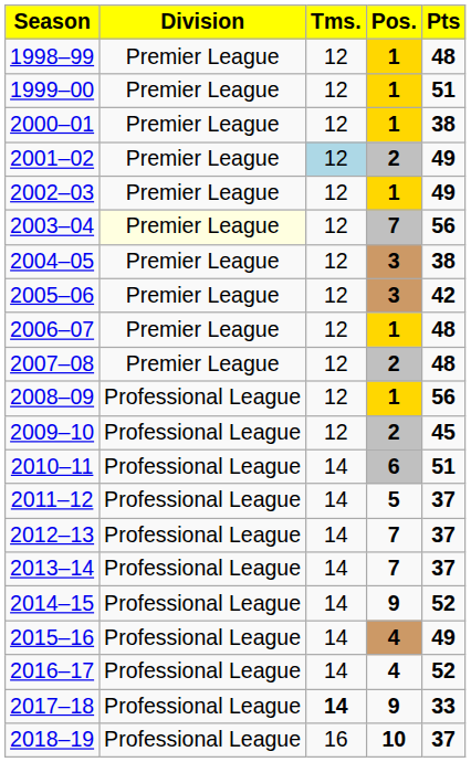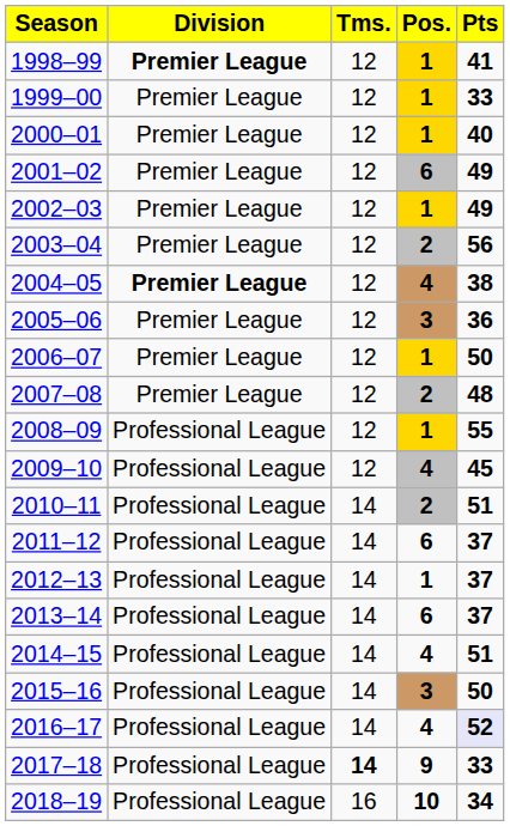 <table class="wikitable">
 <tr>
 <th style="color:#000000; background:Yellow;">Season</th>
 <th style="color:#000000; background:Yellow;">Division</th>
 <th style="color:#000000; background:Yellow;">Tms.</th>
 <th style="color:#000000; background:Yellow;">Pos.</th>
 <th style="color:#000000; background:Yellow;">Pts</th>
 </tr>
 <tr>
 <td align=center><a href='#'>1998–99</a></td>
-<td align=center>Premier League</td>
+<td align=center><strong>Premier League</strong></td>
 <td align=center>12</td>
 <td align=center bgcolor=Gold><strong>1</strong></td>
-<td align=center><strong>48</strong></td>
+<td align=center><strong>41</strong></td>
 </tr>
 <tr>
 <td align=center><a href='#'>1999–00</a></td>
 <td align=center>Premier League</td>
 <td align=center>12</td>
 <td align=center bgcolor=Gold><strong>1</strong></td>
-<td align=center><strong>51</strong></td>
+<td align=center><strong>33</strong></td>
 </tr>
 <tr>
 <td align=center><a href='#'>2000–01</a></td>
 <td align=center>Premier League</td>
 <td align=center>12</td>
 <td align=center bgcolor=Gold><strong>1</strong></td>
-<td align=center><strong>38</strong></td>
+<td align=center><strong>40</strong></td>
 </tr>
 <tr>
 <td align=center><a href='#'>2001–02</a></td>
 <td align=center>Premier League</td>
-<td align=center style="background: lightblue;">12</td>
-<td align=center bgcolor=Silver><strong>2</strong></td>
+<td align=center>12</td>
+<td align=center bgcolor=Silver><strong>6</strong></td>
 <td align=center><strong>49</strong></td>
 </tr>
 <tr>
 <td align=center><a href='#'>2002–03</a></td>
 <td align=center>Premier League</td>
 <td align=center>12</td>
 <td align=center bgcolor=Gold><strong>1</strong></td>
 <td align=center><strong>49</strong></td>
 </tr>
 <tr>
 <td align=center><a href='#'>2003–04</a></td>
-<td align=center style="background: lightyellow;">Premier League</td>
+<td align=center>Premier League</td>
 <td align=center>12</td>
-<td align=center bgcolor=Silver><strong>7</strong></td>
+<td align=center bgcolor=Silver><strong>2</strong></td>
 <td align=center><strong>56</strong></td>
 </tr>
 <tr>
 <td align=center><a href='#'>2004–05</a></td>
-<td align=center>Premier League</td>
+<td align=center><strong>Premier League</strong></td>
 <td align=center>12</td>
-<td align=center bgcolor=#c96><strong>3</strong></td>
+<td align=center bgcolor=#c96><strong>4</strong></td>
 <td align=center><strong>38</strong></td>
 </tr>
 <tr>
 <td align=center><a href='#'>2005–06</a></td>
 <td align=center>Premier League</td>
 <td align=center>12</td>
 <td align=center bgcolor=#c96><strong>3</strong></td>
-<td align=center><strong>42</strong></td>
+<td align=center><strong>36</strong></td>
 </tr>
 <tr>
 <td align=center><a href='#'>2006–07</a></td>
 <td align=center>Premier League</td>
 <td align=center>12</td>
 <td align=center bgcolor=Gold><strong>1</strong></td>
-<td align=center><strong>48</strong></td>
+<td align=center><strong>50</strong></td>
 </tr>
 <tr>
 <td align=center><a href='#'>2007–08</a></td>
 <td align=center>Premier League</td>
 <td align=center>12</td>
 <td align=center bgcolor=Silver><strong>2</strong></td>
 <td align=center><strong>48</strong></td>
 </tr>
 <tr>
 <td align=center><a href='#'>2008–09</a></td>
 <td align=center>Professional League</td>
 <td align=center>12</td>
 <td align=center bgcolor=Gold><strong>1</strong></td>
-<td align=center><strong>56</strong></td>
+<td align=center><strong>55</strong></td>
 </tr>
 <tr>
 <td align=center><a href='#'>2009–10</a></td>
 <td align=center>Professional League</td>
 <td align=center>12</td>
-<td align=center bgcolor=Silver><strong>2</strong></td>
+<td align=center bgcolor=Silver><strong>4</strong></td>
 <td align=center><strong>45</strong></td>
 </tr>
 <tr>
 <td align=center><a href='#'>2010–11</a></td>
 <td align=center>Professional League</td>
 <td align=center>14</td>
-<td align=center bgcolor=Silver><strong>6</strong></td>
+<td align=center bgcolor=Silver><strong>2</strong></td>
 <td align=center><strong>51</strong></td>
 </tr>
 <tr>
 <td align=center><a href='#'>2011–12</a></td>
 <td align=center>Professional League</td>
 <td align=center>14</td>
-<td align=center><strong>5</strong></td>
+<td align=center><strong>6</strong></td>
 <td align=center><strong>37</strong></td>
 </tr>
 <tr>
 <td align=center><a href='#'>2012–13</a></td>
 <td align=center>Professional League</td>
 <td align=center>14</td>
-<td align=center><strong>7</strong></td>
+<td align=center><strong>1</strong></td>
 <td align=center><strong>37</strong></td>
 </tr>
 <tr>
 <td align=center><a href='#'>2013–14</a></td>
 <td align=center>Professional League</td>
 <td align=center>14</td>
-<td align=center><strong>7</strong></td>
+<td align=center><strong>6</strong></td>
 <td align=center><strong>37</strong></td>
 </tr>
 <tr>
 <td align=center><a href='#'>2014–15</a></td>
 <td align=center>Professional League</td>
 <td align=center>14</td>
-<td align=center><strong>9</strong></td>
-<td align=center><strong>52</strong></td>
+<td align=center><strong>4</strong></td>
+<td align=center><strong>51</strong></td>
 </tr>
 <tr>
 <td align=center><a href='#'>2015–16</a></td>
 <td align=center>Professional League</td>
 <td align=center>14</td>
-<td align=center bgcolor=#c96><strong>4</strong></td>
-<td align=center><strong>49</strong></td>
+<td align=center bgcolor=#c96><strong>3</strong></td>
+<td align=center><strong>50</strong></td>
 </tr>
 <tr>
 <td align=center><a href='#'>2016–17</a></td>
 <td align=center>Professional League</td>
 <td align=center>14</td>
 <td align=center><strong>4</strong></td>
-<td align=center><strong>52 </strong></td>
+<td align=center style="background: lavender;"><strong>52 </strong></td>
 </tr>
 <tr>
 <td align=center><a href='#'>2017–18</a></td>
 <td align=center>Professional League</td>
 <td align=center><strong>14</strong></td>
 <td align=center><strong>9</strong></td>
 <td align=center><strong>33 </strong></td>
 </tr>
 <tr>
 <td align=center><a href='#'>2018–19</a></td>
 <td align=center>Professional League</td>
 <td align=center>16</td>
 <td align=center><strong>10</strong></td>
-<td align=center><strong>37 </strong></td>
+<td align=center><strong>34 </strong></td>
 </tr>
 </table>
